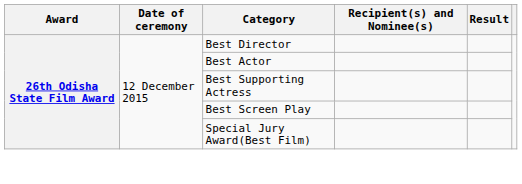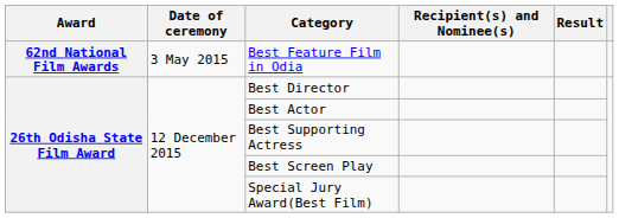 <table class="wikitable plainrowheaders sortable">
 <tr>
 <th scope="col">Award</th>
 <th scope="col">Date of ceremony</th>
 <th scope="col">Category</th>
 <th scope="col">Recipient(s) and Nominee(s)</th>
 <th scope="col">Result</th>
 <th scope="col" class="unsortable"></th>
+</tr>
+<tr>
+<th scope="row" rowspan="1"><a href='#'>62nd National Film Awards</a></th>
+<td rowspan="1">3 May 2015</td>
+<td><a href='#'>Best Feature Film in Odia</a></td>
+<td></td>
+<td></td>
+<td style="text-align:center;" rowspan="1"><br></td>
 </tr>
 <tr>
 <th scope="row" rowspan="5"><a href='#'>26th Odisha State Film Award</a></th>
 <td rowspan="5">12 December 2015</td>
 <td>Best Director</td>
 <td></td>
 <td></td>
 <td style="text-align:center;"rowspan="5"></td>
 </tr>
 <tr>
 <td>Best Actor</td>
 <td></td>
 <td></td>
 </tr>
 <tr>
 <td>Best Supporting Actress</td>
 <td></td>
 <td></td>
 </tr>
 <tr>
 <td>Best Screen Play</td>
 <td></td>
 <td></td>
 </tr>
 <tr>
 <td>Special Jury Award(Best Film)</td>
 <td></td>
 <td></td>
 </tr>
 </table>
